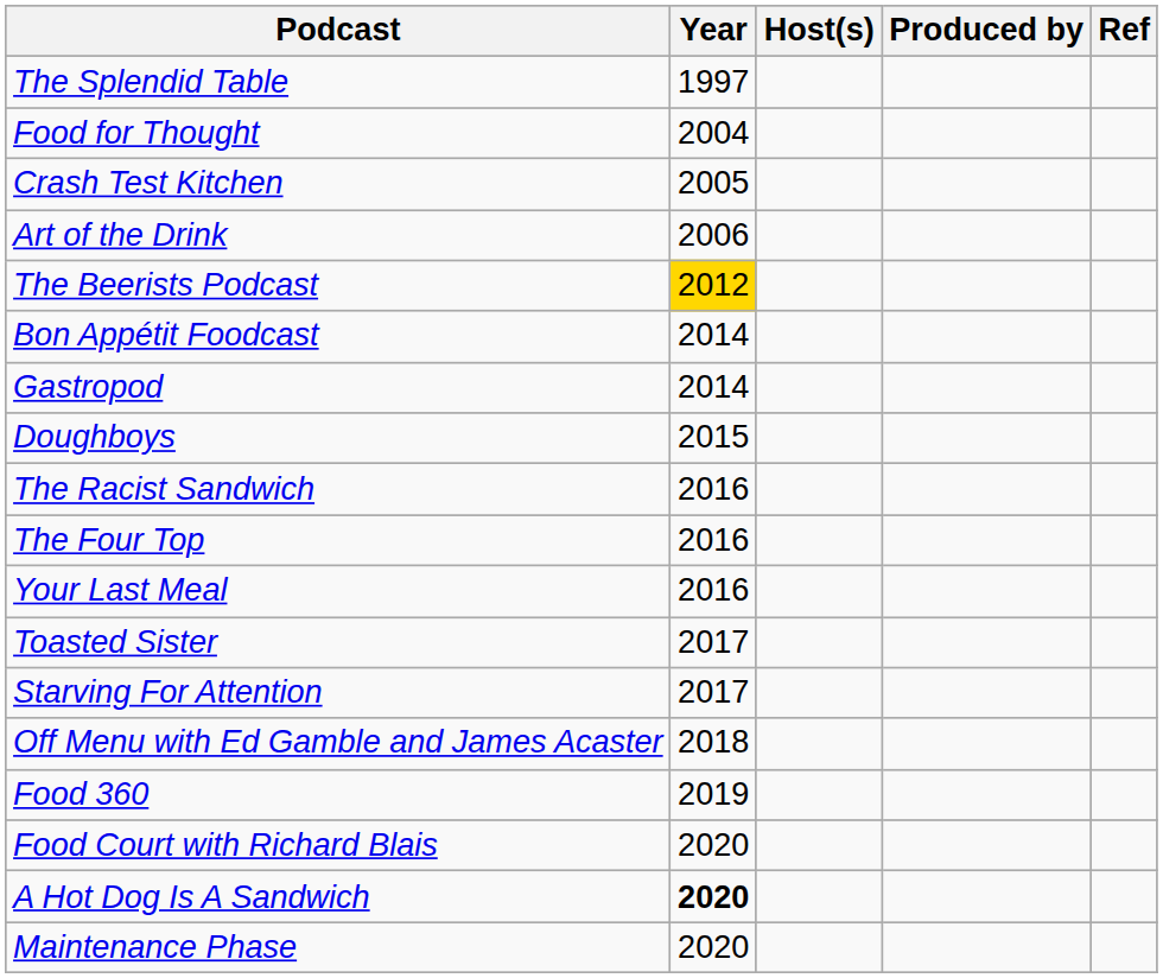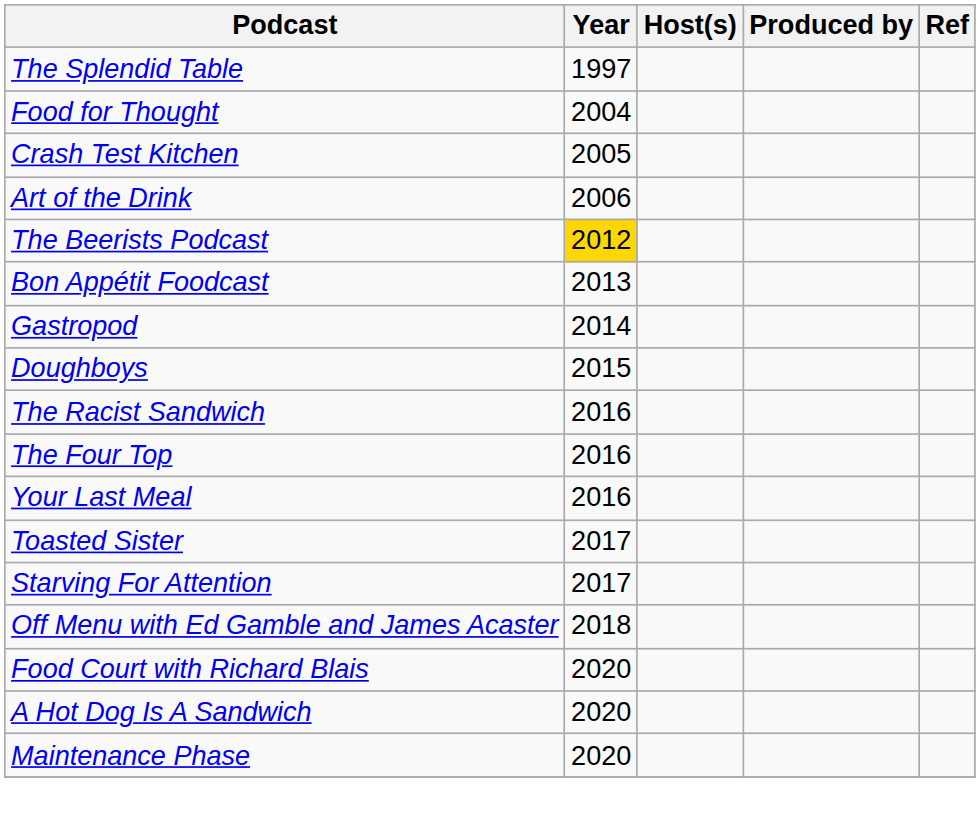 <table class="wikitable sortable">
 <tr>
 <th>Podcast</th>
 <th>Year</th>
 <th>Host(s)</th>
 <th>Produced by</th>
 <th>Ref</th>
 </tr>
 <tr>
 <td><em><a href='#'>The Splendid Table</a></em></td>
 <td>1997</td>
 <td></td>
 <td></td>
 <td></td>
 </tr>
 <tr>
 <td><em><a href='#'>Food for Thought</a></em></td>
 <td>2004</td>
 <td></td>
 <td></td>
 <td></td>
 </tr>
 <tr>
 <td><em><a href='#'>Crash Test Kitchen</a></em></td>
 <td>2005</td>
 <td></td>
 <td></td>
 <td></td>
 </tr>
 <tr>
 <td><em><a href='#'>Art of the Drink</a></em></td>
 <td>2006</td>
 <td></td>
 <td></td>
 <td></td>
 </tr>
 <tr>
 <td><em><a href='#'>The Beerists Podcast</a></em></td>
 <td style="background: gold;">2012</td>
 <td></td>
 <td></td>
 <td></td>
 </tr>
 <tr>
 <td><em><a href='#'>Bon Appétit Foodcast</a></em></td>
-<td>2014</td>
+<td>2013</td>
 <td></td>
 <td></td>
 <td></td>
 </tr>
 <tr>
 <td><em><a href='#'>Gastropod</a></em></td>
 <td>2014</td>
 <td></td>
 <td></td>
 <td></td>
 </tr>
 <tr>
 <td><em><a href='#'>Doughboys</a></em></td>
 <td>2015</td>
 <td></td>
 <td></td>
 <td></td>
 </tr>
 <tr>
 <td><em><a href='#'>The Racist Sandwich</a></em></td>
 <td>2016</td>
 <td></td>
 <td></td>
 <td></td>
 </tr>
 <tr>
 <td><em><a href='#'>The Four Top</a></em></td>
 <td>2016</td>
 <td></td>
 <td></td>
 <td></td>
 </tr>
 <tr>
 <td><em><a href='#'>Your Last Meal</a></em></td>
 <td>2016</td>
 <td></td>
 <td></td>
 <td></td>
 </tr>
 <tr>
 <td><em><a href='#'>Toasted Sister</a></em></td>
 <td>2017</td>
 <td></td>
 <td></td>
 <td></td>
 </tr>
 <tr>
 <td><em><a href='#'>Starving For Attention</a></em></td>
 <td>2017</td>
 <td></td>
 <td></td>
 <td></td>
 </tr>
 <tr>
 <td><em><a href='#'>Off Menu with Ed Gamble and James Acaster</a></em></td>
 <td>2018</td>
 <td></td>
 <td></td>
 <td></td>
 </tr>
 <tr>
-<td><em><a href='#'>Food 360</a></em></td>
-<td>2019</td>
-<td></td>
-<td></td>
-<td></td>
-</tr>
-<tr>
 <td><em><a href='#'>Food Court with Richard Blais</a></em></td>
 <td>2020</td>
 <td></td>
 <td></td>
 <td></td>
 </tr>
 <tr>
 <td><em><a href='#'>A Hot Dog Is A Sandwich</a></em></td>
-<td><strong>2020</strong></td>
+<td>2020</td>
 <td></td>
 <td></td>
 <td></td>
 </tr>
 <tr>
 <td><em><a href='#'>Maintenance Phase</a></em></td>
 <td>2020</td>
 <td></td>
 <td></td>
 <td></td>
 </tr>
 <tr>
 </tr>
 </table>
